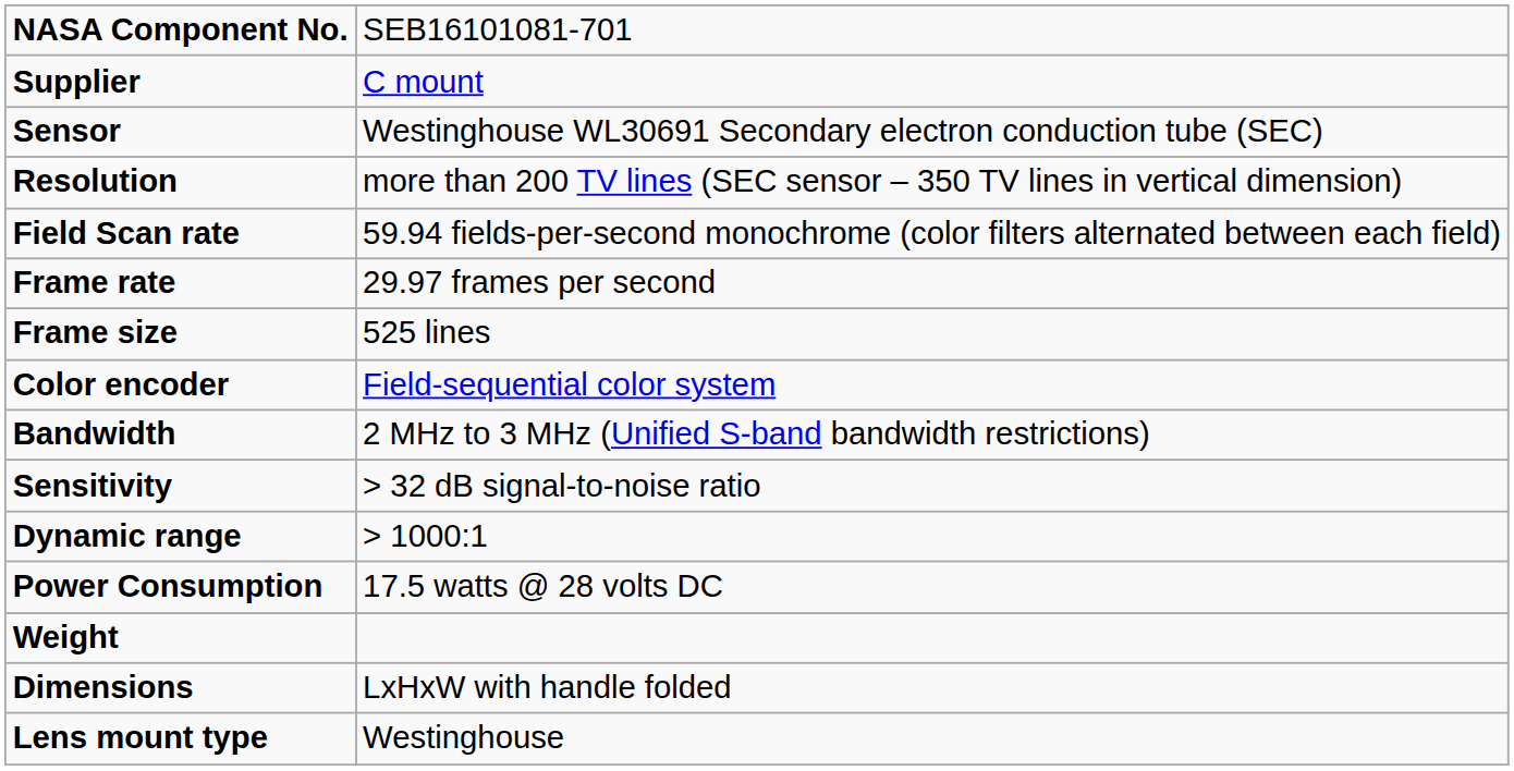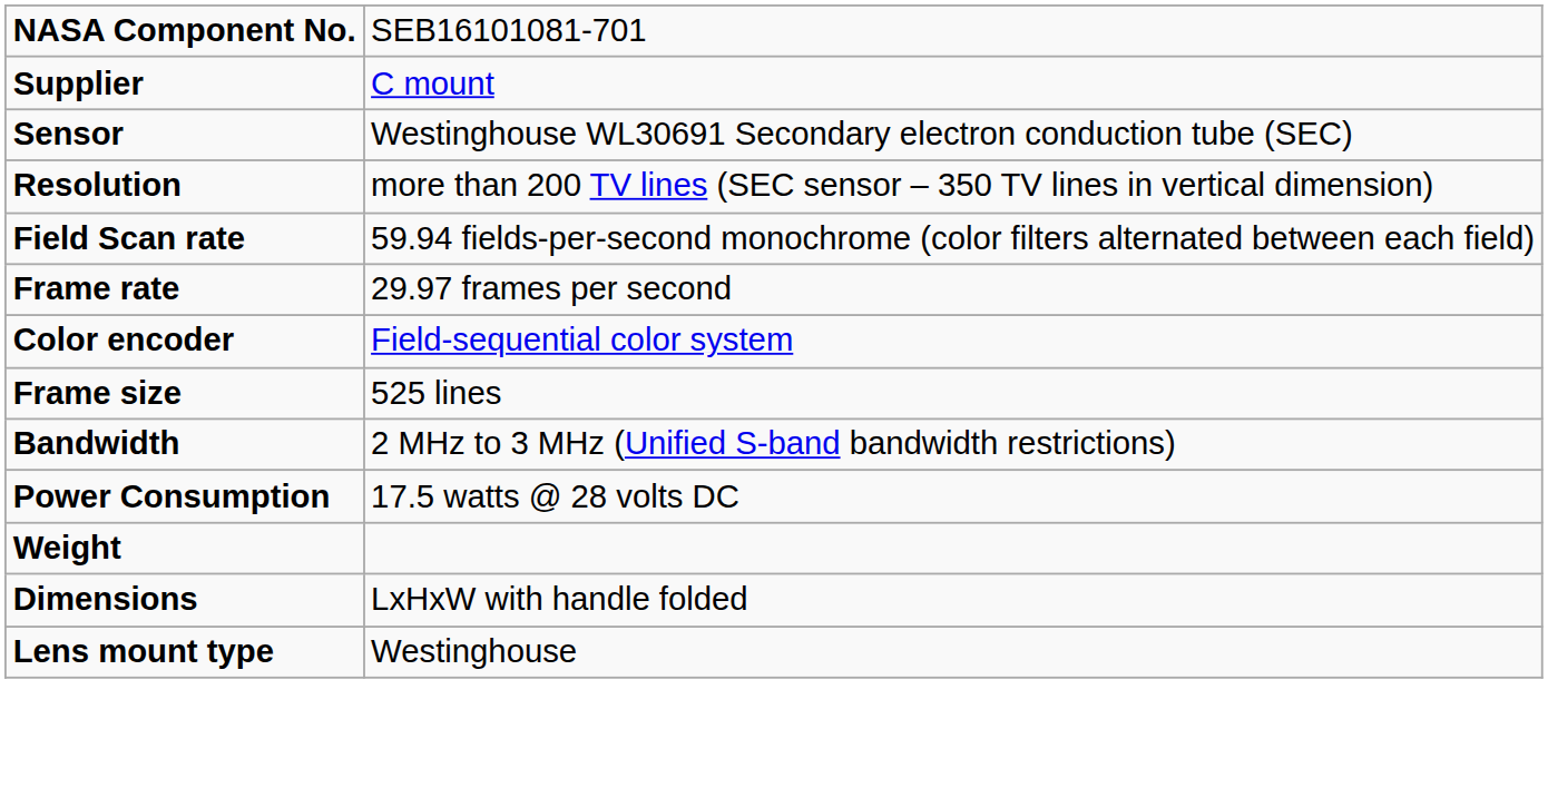 <table class="wikitable" border="4">
 <tr>
 <td><strong>NASA Component No.</strong></td>
 <td>SEB16101081-701</td>
 </tr>
 <tr>
 <td><strong>Supplier</strong></td>
 <td><a href='#'>C mount</a></td>
 </tr>
 <tr>
 <td><strong>Sensor</strong></td>
 <td>Westinghouse WL30691 Secondary electron conduction tube (SEC)</td>
 </tr>
 <tr>
 <td><strong>Resolution</strong></td>
 <td>more than 200 <a href='#'>TV lines</a> (SEC sensor – 350 TV lines in vertical dimension)</td>
 </tr>
 <tr>
 <td><strong>Field Scan rate</strong></td>
 <td>59.94 fields-per-second monochrome (color filters alternated between each field)</td>
 </tr>
 <tr>
 <td><strong>Frame rate</strong></td>
 <td>29.97 frames per second </td>
 </tr>
 <tr>
+<td><strong>Color encoder</strong></td>
+<td><a href='#'>Field-sequential color system</a></td>
+</tr>
+<tr>
 <td><strong>Frame size</strong></td>
 <td>525 lines</td>
 </tr>
 <tr>
-<td><strong>Color encoder</strong></td>
-<td><a href='#'>Field-sequential color system</a></td>
-</tr>
-<tr>
 <td><strong>Bandwidth</strong></td>
 <td>2 MHz to 3 MHz (<a href='#'>Unified S-band</a> bandwidth restrictions)</td>
-</tr>
-<tr>
-<td><strong>Sensitivity</strong></td>
-<td>> 32 dB signal-to-noise ratio</td>
-</tr>
-<tr>
-<td><strong>Dynamic range</strong></td>
-<td>> 1000:1</td>
 </tr>
 <tr>
 <td><strong>Power Consumption</strong></td>
 <td>17.5 watts @ 28 volts DC</td>
 </tr>
 <tr>
 <td><strong>Weight</strong></td>
 <td></td>
 </tr>
 <tr>
 <td><strong>Dimensions</strong></td>
 <td> LxHxW with handle folded </td>
 </tr>
 <tr>
 <td><strong>Lens mount type</strong></td>
 <td>Westinghouse</td>
 </tr>
 </table>
